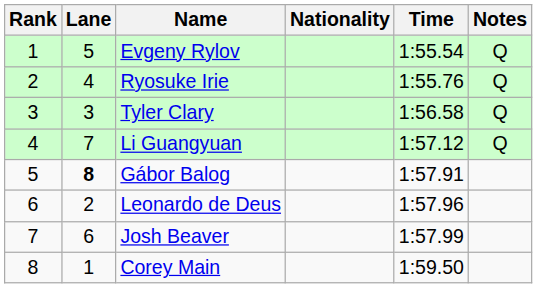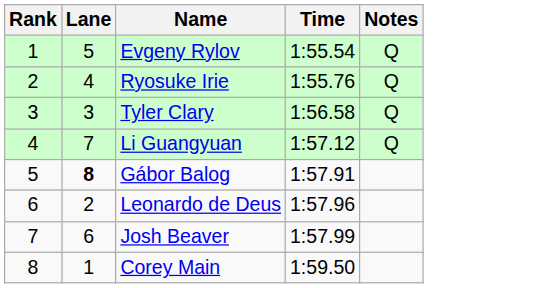 <table class="wikitable sortable" style="text-align:center">
 <tr>
 <th>Rank</th>
 <th>Lane</th>
 <th>Name</th>
-<th>Nationality</th>
 <th>Time</th>
 <th>Notes</th>
 </tr>
 <tr bgcolor=ccffcc>
 <td>1</td>
 <td>5</td>
 <td align=left><a href='#'>Evgeny Rylov</a></td>
-<td align=left></td>
 <td>1:55.54</td>
 <td>Q</td>
 </tr>
 <tr bgcolor=ccffcc>
 <td>2</td>
 <td>4</td>
 <td align=left><a href='#'>Ryosuke Irie</a></td>
-<td align=left></td>
 <td>1:55.76</td>
 <td>Q</td>
 </tr>
 <tr bgcolor=ccffcc>
 <td>3</td>
 <td>3</td>
 <td align=left><a href='#'>Tyler Clary</a></td>
-<td align=left></td>
 <td>1:56.58</td>
 <td>Q</td>
 </tr>
 <tr bgcolor=ccffcc>
 <td>4</td>
 <td>7</td>
 <td align=left><a href='#'>Li Guangyuan</a></td>
-<td align=left></td>
 <td>1:57.12</td>
 <td>Q</td>
 </tr>
 <tr>
 <td>5</td>
 <td><strong>8</strong></td>
 <td align=left><a href='#'>Gábor Balog</a></td>
-<td align=left></td>
 <td>1:57.91</td>
 <td></td>
 </tr>
 <tr>
 <td>6</td>
 <td>2</td>
 <td align=left><a href='#'>Leonardo de Deus</a></td>
-<td align=left></td>
 <td>1:57.96</td>
 <td></td>
 </tr>
 <tr>
 <td>7</td>
 <td>6</td>
 <td align=left><a href='#'>Josh Beaver</a></td>
-<td align=left></td>
 <td>1:57.99</td>
 <td></td>
 </tr>
 <tr>
 <td>8</td>
 <td>1</td>
 <td align=left><a href='#'>Corey Main</a></td>
-<td align=left></td>
 <td>1:59.50</td>
 <td></td>
 </tr>
 </table>
